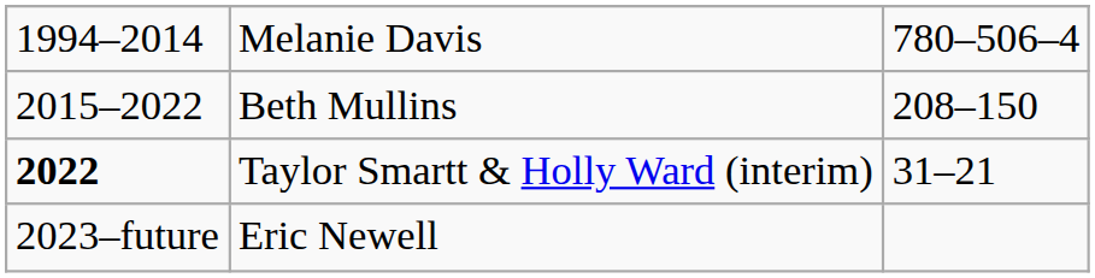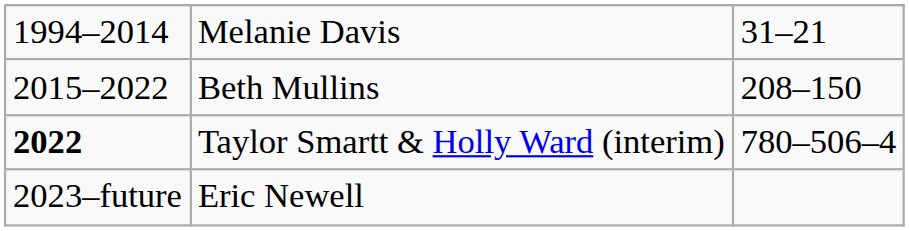 <table class="wikitable">
 <tr>
 </tr>
 <tr>
 <td>1994–2014</td>
 <td>Melanie Davis</td>
-<td>780–506–4</td>
+<td>31–21</td>
 </tr>
 <tr>
 <td>2015–2022</td>
 <td>Beth Mullins</td>
 <td>208–150</td>
 </tr>
 <tr>
 <td><strong>2022</strong></td>
 <td>Taylor Smartt & <a href='#'>Holly Ward</a> (interim)</td>
-<td>31–21</td>
+<td>780–506–4</td>
 </tr>
 <tr>
 <td>2023–future</td>
 <td>Eric Newell</td>
 <td></td>
 </tr>
 </table>
